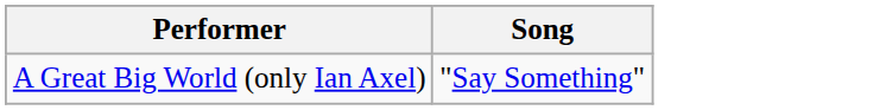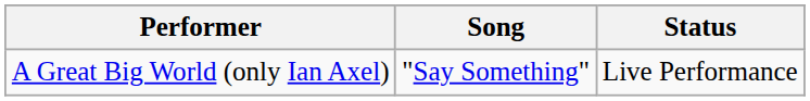 <table class="wikitable" style="font-size: 85%">
 <tr>
 <th>Performer</th>
 <th>Song</th>
+<th>Status</th>
 </tr>
 <tr>
 <td> <a href='#'>A Great Big World</a> (only <a href='#'>Ian Axel</a>)</td>
 <td>"<a href='#'>Say Something</a>"</td>
+<td>Live Performance</td>
 </tr>
 </table>
